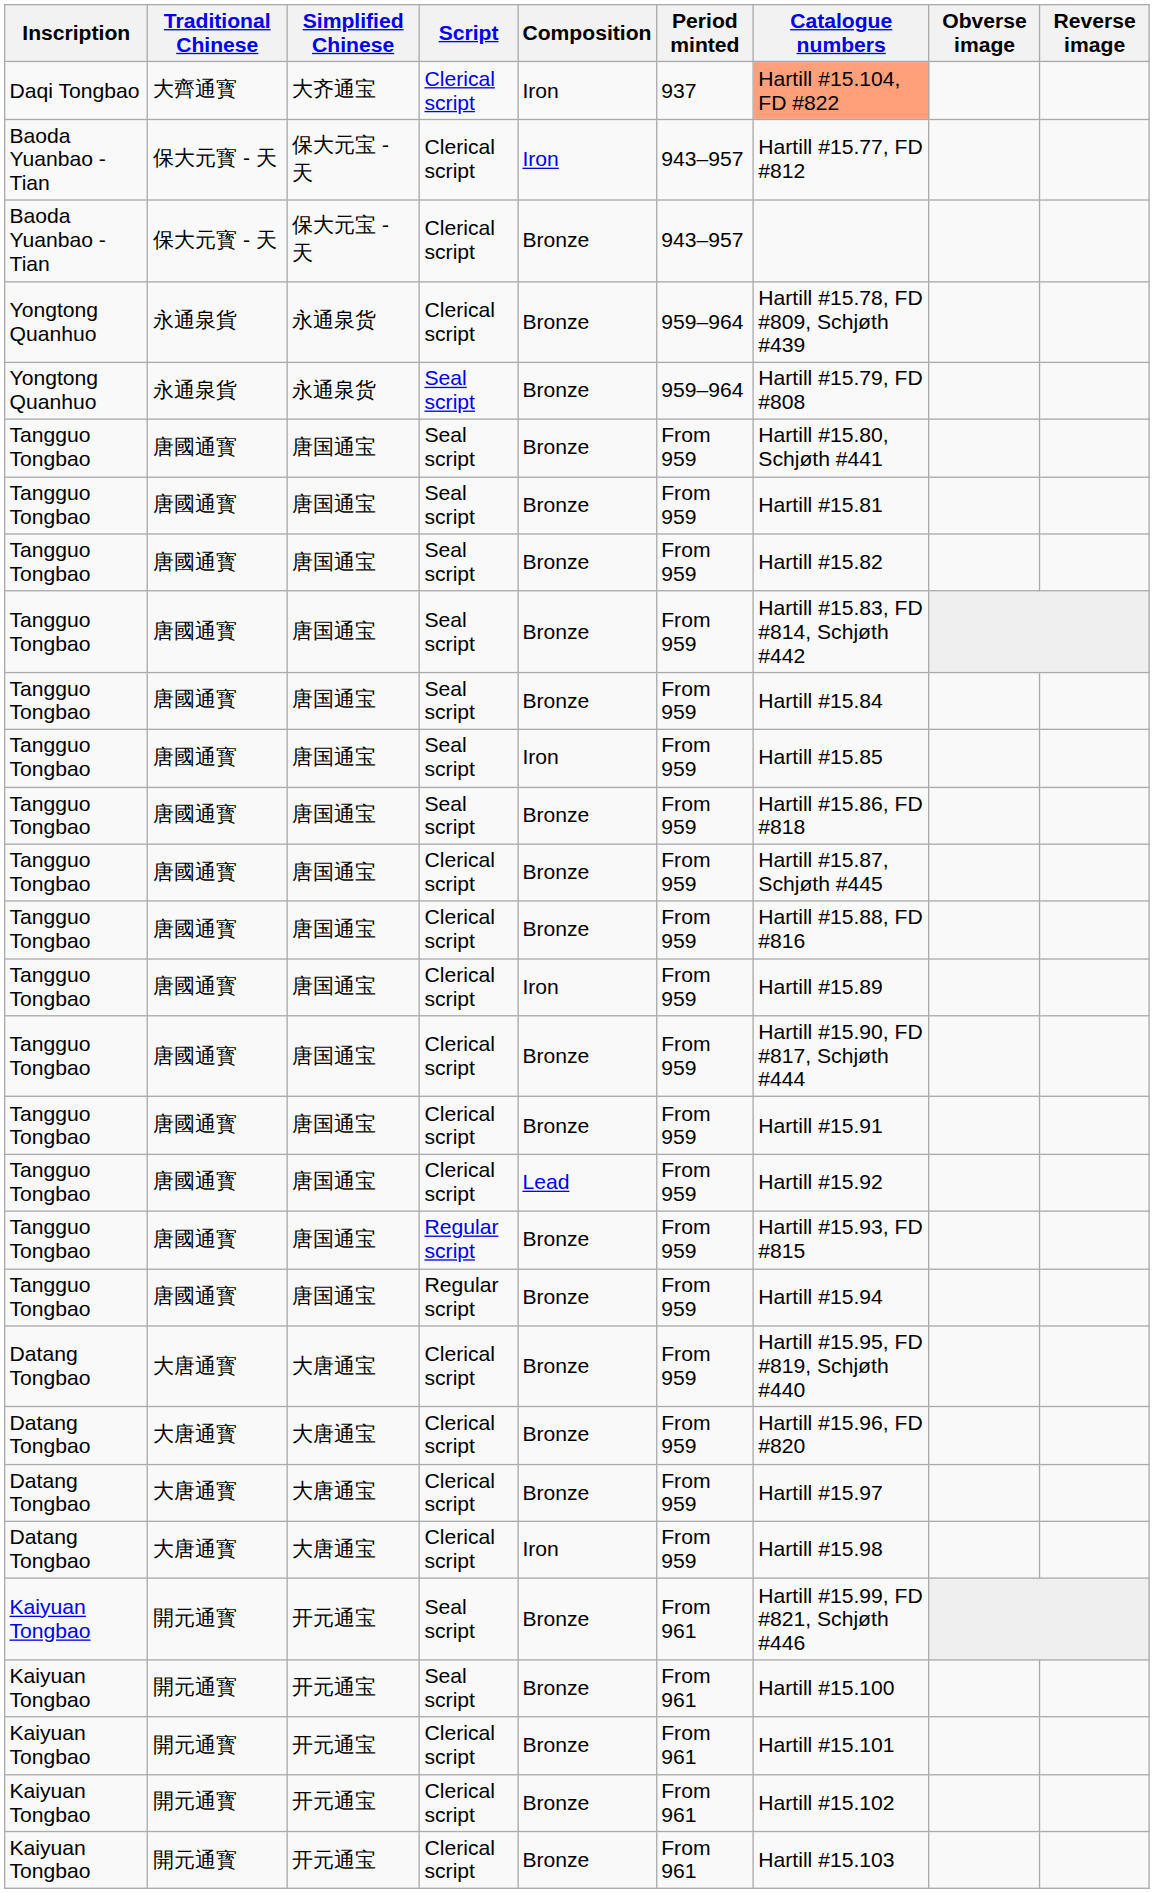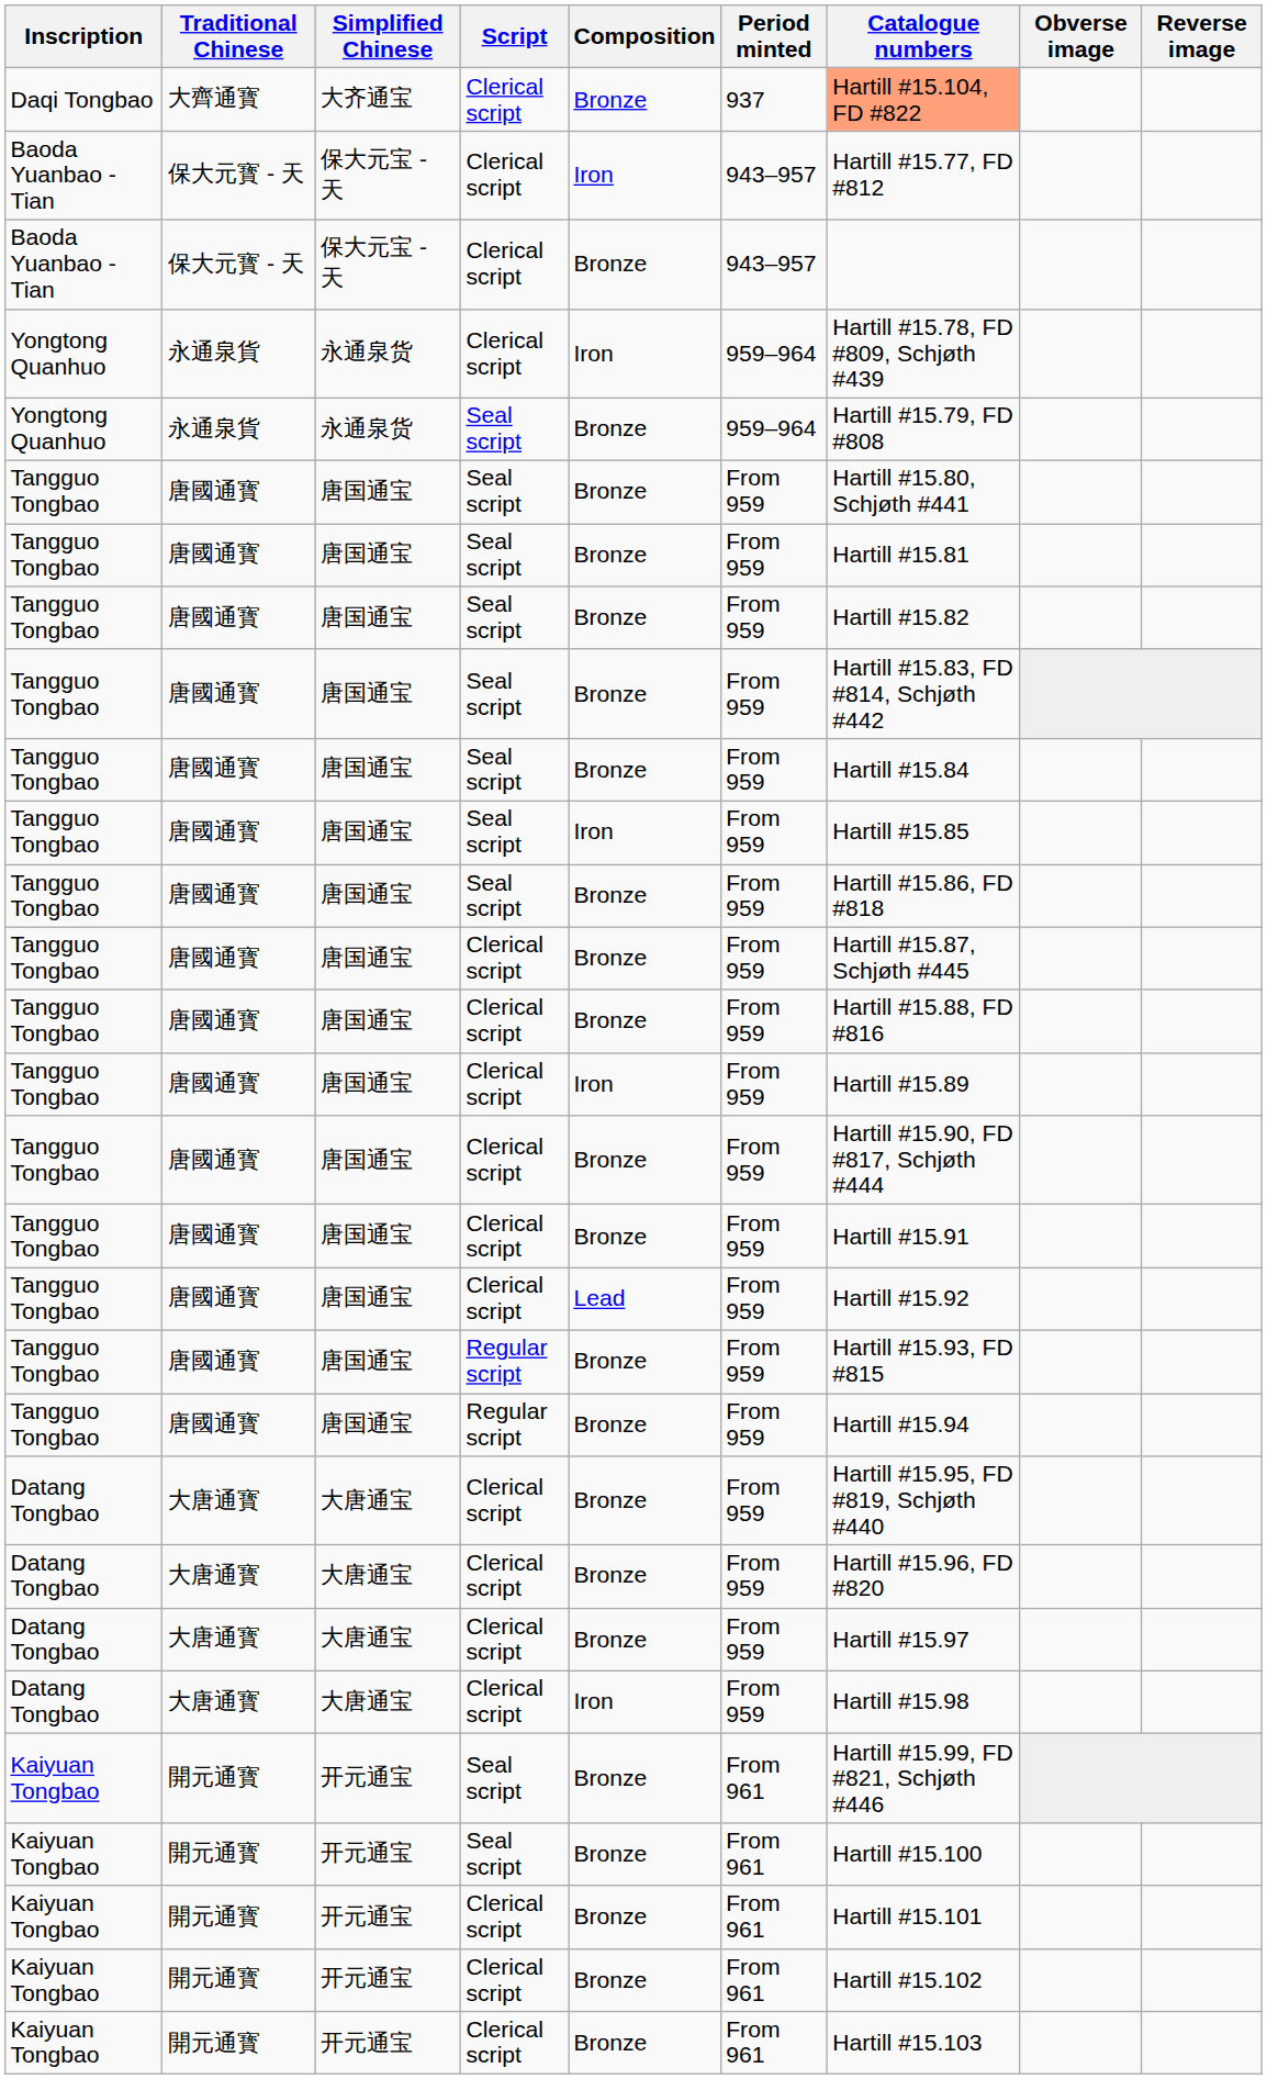 <table class="wikitable">
 <tr>
 <th>Inscription</th>
 <th><a href='#'>Traditional Chinese</a></th>
 <th><a href='#'>Simplified Chinese</a></th>
 <th><a href='#'>Script</a></th>
 <th>Composition</th>
 <th>Period minted</th>
 <th><a href='#'>Catalogue numbers</a></th>
 <th>Obverse image</th>
 <th>Reverse image</th>
 </tr>
 <tr>
 <td>Daqi Tongbao</td>
 <td>大齊通寳</td>
 <td>大齐通宝</td>
 <td><a href='#'>Clerical script</a></td>
-<td>Iron</td>
+<td><a href='#'>Bronze</a></td>
 <td>937</td>
 <td style="background: lightsalmon;">Hartill #15.104, FD #822</td>
 <td></td>
 <td></td>
 </tr>
 <tr>
 <td>Baoda Yuanbao - Tian</td>
 <td>保大元寳 - 天</td>
 <td>保大元宝 - 天</td>
 <td>Clerical script</td>
 <td><a href='#'>Iron</a></td>
 <td>943–957</td>
 <td>Hartill #15.77, FD #812</td>
 <td></td>
 <td></td>
 </tr>
 <tr>
 <td>Baoda Yuanbao - Tian</td>
 <td>保大元寳 - 天</td>
 <td>保大元宝 - 天</td>
 <td>Clerical script</td>
 <td>Bronze</td>
 <td>943–957</td>
 <td></td>
 <td></td>
 <td></td>
 </tr>
 <tr>
 <td>Yongtong Quanhuo</td>
 <td>永通泉貨</td>
 <td>永通泉货</td>
 <td>Clerical script</td>
-<td>Bronze</td>
+<td>Iron</td>
 <td>959–964</td>
 <td>Hartill #15.78, FD #809, Schjøth #439</td>
 <td></td>
 <td></td>
 </tr>
 <tr>
 <td>Yongtong Quanhuo</td>
 <td>永通泉貨</td>
 <td>永通泉货</td>
 <td><a href='#'>Seal script</a></td>
 <td>Bronze</td>
 <td>959–964</td>
 <td>Hartill #15.79, FD #808</td>
 <td></td>
 <td></td>
 </tr>
 <tr>
 <td>Tangguo Tongbao</td>
 <td>唐國通寳</td>
 <td>唐国通宝</td>
 <td>Seal script</td>
 <td>Bronze</td>
 <td>From 959</td>
 <td>Hartill #15.80, Schjøth #441</td>
 <td></td>
 <td></td>
 </tr>
 <tr>
 <td>Tangguo Tongbao</td>
 <td>唐國通寳</td>
 <td>唐国通宝</td>
 <td>Seal script</td>
 <td>Bronze</td>
 <td>From 959</td>
 <td>Hartill #15.81</td>
 <td></td>
 <td></td>
 </tr>
 <tr>
 <td>Tangguo Tongbao</td>
 <td>唐國通寳</td>
 <td>唐国通宝</td>
 <td>Seal script</td>
 <td>Bronze</td>
 <td>From 959</td>
 <td>Hartill #15.82</td>
 <td></td>
 <td></td>
 </tr>
 <tr>
 <td>Tangguo Tongbao</td>
 <td>唐國通寳</td>
 <td>唐国通宝</td>
 <td>Seal script</td>
 <td>Bronze</td>
 <td>From 959</td>
 <td>Hartill #15.83, FD #814, Schjøth #442</td>
 <td colspan=2 align="center" style="background:#efefef;"></td>
 </tr>
 <tr>
 <td>Tangguo Tongbao</td>
 <td>唐國通寳</td>
 <td>唐国通宝</td>
 <td>Seal script</td>
 <td>Bronze</td>
 <td>From 959</td>
 <td>Hartill #15.84</td>
 <td></td>
 <td></td>
 </tr>
 <tr>
 <td>Tangguo Tongbao</td>
 <td>唐國通寳</td>
 <td>唐国通宝</td>
 <td>Seal script</td>
 <td>Iron</td>
 <td>From 959</td>
 <td>Hartill #15.85</td>
 <td></td>
 <td></td>
 </tr>
 <tr>
 <td>Tangguo Tongbao</td>
 <td>唐國通寳</td>
 <td>唐国通宝</td>
 <td>Seal script</td>
 <td>Bronze</td>
 <td>From 959</td>
 <td>Hartill #15.86, FD #818</td>
 <td></td>
 <td></td>
 </tr>
 <tr>
 <td>Tangguo Tongbao</td>
 <td>唐國通寳</td>
 <td>唐国通宝</td>
 <td>Clerical script</td>
 <td>Bronze</td>
 <td>From 959</td>
 <td>Hartill #15.87, Schjøth #445</td>
 <td></td>
 <td></td>
 </tr>
 <tr>
 <td>Tangguo Tongbao</td>
 <td>唐國通寳</td>
 <td>唐国通宝</td>
 <td>Clerical script</td>
 <td>Bronze</td>
 <td>From 959</td>
 <td>Hartill #15.88, FD #816</td>
 <td></td>
 <td></td>
 </tr>
 <tr>
 <td>Tangguo Tongbao</td>
 <td>唐國通寳</td>
 <td>唐国通宝</td>
 <td>Clerical script</td>
 <td>Iron</td>
 <td>From 959</td>
 <td>Hartill #15.89</td>
 <td></td>
 <td></td>
 </tr>
 <tr>
 <td>Tangguo Tongbao</td>
 <td>唐國通寳</td>
 <td>唐国通宝</td>
 <td>Clerical script</td>
 <td>Bronze</td>
 <td>From 959</td>
 <td>Hartill #15.90, FD #817, Schjøth #444</td>
 <td></td>
 <td></td>
 </tr>
 <tr>
 <td>Tangguo Tongbao</td>
 <td>唐國通寳</td>
 <td>唐国通宝</td>
 <td>Clerical script</td>
 <td>Bronze</td>
 <td>From 959</td>
 <td>Hartill #15.91</td>
 <td></td>
 <td></td>
 </tr>
 <tr>
 <td>Tangguo Tongbao</td>
 <td>唐國通寳</td>
 <td>唐国通宝</td>
 <td>Clerical script</td>
 <td><a href='#'>Lead</a></td>
 <td>From 959</td>
 <td>Hartill #15.92</td>
 <td></td>
 <td></td>
 </tr>
 <tr>
 <td>Tangguo Tongbao</td>
 <td>唐國通寳</td>
 <td>唐国通宝</td>
 <td><a href='#'>Regular script</a></td>
 <td>Bronze</td>
 <td>From 959</td>
 <td>Hartill #15.93, FD #815</td>
 <td></td>
 <td></td>
 </tr>
 <tr>
 <td>Tangguo Tongbao</td>
 <td>唐國通寳</td>
 <td>唐国通宝</td>
 <td>Regular script</td>
 <td>Bronze</td>
 <td>From 959</td>
 <td>Hartill #15.94</td>
 <td></td>
 <td></td>
 </tr>
 <tr>
 <td>Datang Tongbao</td>
 <td>大唐通寳</td>
 <td>大唐通宝</td>
 <td>Clerical script</td>
 <td>Bronze</td>
 <td>From 959</td>
 <td>Hartill #15.95, FD #819, Schjøth #440</td>
 <td></td>
 <td></td>
 </tr>
 <tr>
 <td>Datang Tongbao</td>
 <td>大唐通寳</td>
 <td>大唐通宝</td>
 <td>Clerical script</td>
 <td>Bronze</td>
 <td>From 959</td>
 <td>Hartill #15.96, FD #820</td>
 <td></td>
 <td></td>
 </tr>
 <tr>
 <td>Datang Tongbao</td>
 <td>大唐通寳</td>
 <td>大唐通宝</td>
 <td>Clerical script</td>
 <td>Bronze</td>
 <td>From 959</td>
 <td>Hartill #15.97</td>
 <td></td>
 <td></td>
 </tr>
 <tr>
 <td>Datang Tongbao</td>
 <td>大唐通寳</td>
 <td>大唐通宝</td>
 <td>Clerical script</td>
 <td>Iron</td>
 <td>From 959</td>
 <td>Hartill #15.98</td>
 <td></td>
 <td></td>
 </tr>
 <tr>
 <td><a href='#'>Kaiyuan Tongbao</a></td>
 <td>開元通寳</td>
 <td>开元通宝</td>
 <td>Seal script</td>
 <td>Bronze</td>
 <td>From 961</td>
 <td>Hartill #15.99, FD #821, Schjøth #446</td>
 <td colspan=2 align="center" style="background:#efefef;"></td>
 </tr>
 <tr>
 <td>Kaiyuan Tongbao</td>
 <td>開元通寳</td>
 <td>开元通宝</td>
 <td>Seal script</td>
 <td>Bronze</td>
 <td>From 961</td>
 <td>Hartill #15.100</td>
 <td></td>
 <td></td>
 </tr>
 <tr>
 <td>Kaiyuan Tongbao</td>
 <td>開元通寳</td>
 <td>开元通宝</td>
 <td>Clerical script</td>
 <td>Bronze</td>
 <td>From 961</td>
 <td>Hartill #15.101</td>
 <td></td>
 <td></td>
 </tr>
 <tr>
 <td>Kaiyuan Tongbao</td>
 <td>開元通寳</td>
 <td>开元通宝</td>
 <td>Clerical script</td>
 <td>Bronze</td>
 <td>From 961</td>
 <td>Hartill #15.102</td>
 <td></td>
 <td></td>
 </tr>
 <tr>
 <td>Kaiyuan Tongbao</td>
 <td>開元通寳</td>
 <td>开元通宝</td>
 <td>Clerical script</td>
 <td>Bronze</td>
 <td>From 961</td>
 <td>Hartill #15.103</td>
 <td></td>
 <td></td>
 </tr>
 </table>
